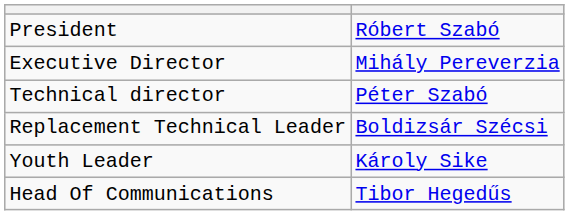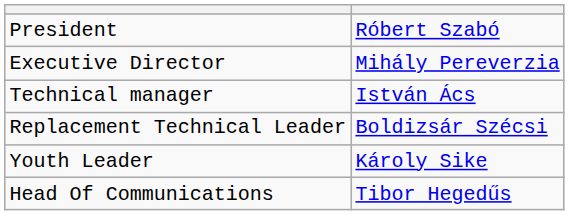 <table class="wikitable plainrowheaders sortable" style="text-align:left">
 <tr>
 <th></th>
 <th></th>
 </tr>
 <tr>
 <td>President</td>
 <td> <a href='#'>Róbert Szabó</a></td>
 </tr>
 <tr>
 <td>Executive Director</td>
 <td> <a href='#'>Mihály Pereverzia</a></td>
 </tr>
 <tr>
-<td>Technical director</td>
-<td><a href='#'>Péter Szabó</a></td>
+<td>Technical manager</td>
+<td> <a href='#'>István Ács</a></td>
 </tr>
 <tr>
 <td>Replacement Technical Leader</td>
 <td> <a href='#'>Boldizsár Szécsi</a></td>
 </tr>
 <tr>
 <td>Youth Leader</td>
 <td> <a href='#'>Károly Sike</a></td>
 </tr>
 <tr>
 <td>Head Of Communications</td>
 <td> <a href='#'>Tibor Hegedűs</a></td>
 </tr>
 </table>
